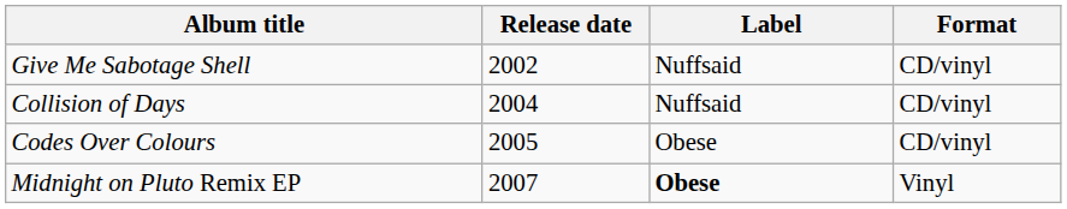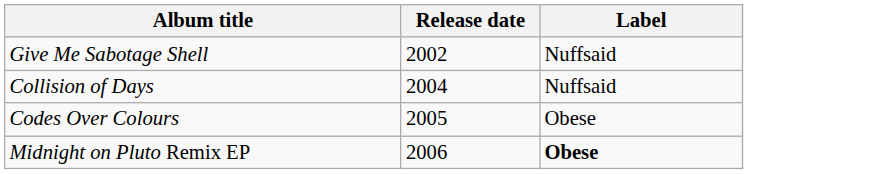 <table class="wikitable">
 <tr>
 <th scope="col" width="300">Album title</th>
 <th scope="col" width="100">Release date</th>
 <th scope="col" width="150">Label</th>
-<th scope="col" width="100">Format</th>
 </tr>
 <tr>
 <td><em>Give Me Sabotage Shell</em></td>
 <td>2002</td>
 <td>Nuffsaid</td>
-<td>CD/vinyl</td>
 </tr>
 <tr>
 <td><em>Collision of Days</em></td>
 <td>2004</td>
 <td>Nuffsaid</td>
-<td>CD/vinyl</td>
 </tr>
 <tr>
 <td><em>Codes Over Colours</em></td>
 <td>2005</td>
 <td>Obese</td>
-<td>CD/vinyl</td>
 </tr>
 <tr>
 <td><em>Midnight on Pluto</em> Remix EP</td>
-<td>2007</td>
+<td>2006</td>
 <td><strong>Obese</strong></td>
-<td>Vinyl</td>
 </tr>
 </table>
